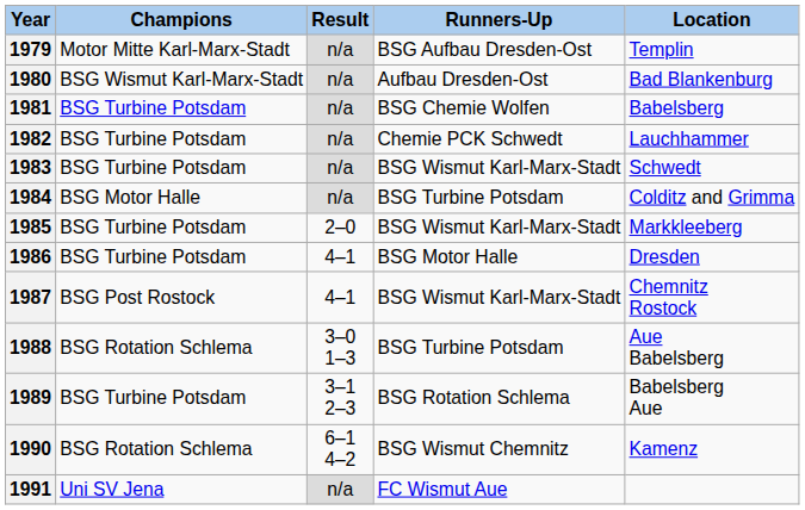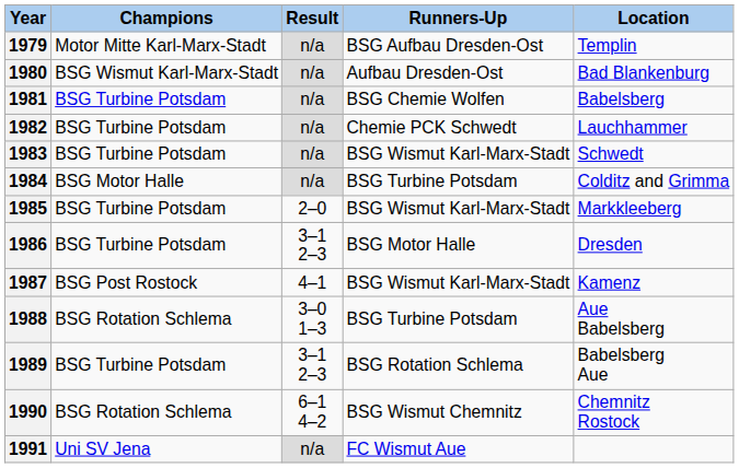 <table class="wikitable">
 <tr>
 <th style="background:#ABCDEF;">Year</th>
 <th style="background:#ABCDEF;">Champions</th>
 <th style="background:#ABCDEF;">Result</th>
 <th style="background:#ABCDEF;">Runners-Up</th>
 <th style="background:#ABCDEF;">Location</th>
 </tr>
 <tr>
 <th>1979</th>
 <td>Motor Mitte Karl-Marx-Stadt</td>
 <td style="background:#DCDCDC;" align=center>n/a</td>
 <td>BSG Aufbau Dresden-Ost</td>
 <td><a href='#'>Templin</a></td>
 </tr>
 <tr>
 <th>1980</th>
 <td>BSG Wismut Karl-Marx-Stadt</td>
 <td style="background:#DCDCDC;" align=center>n/a</td>
 <td>Aufbau Dresden-Ost</td>
 <td><a href='#'>Bad Blankenburg</a></td>
 </tr>
 <tr>
 <th>1981</th>
 <td><a href='#'>BSG Turbine Potsdam</a></td>
 <td style="background:#DCDCDC;" align=center>n/a</td>
 <td>BSG Chemie Wolfen</td>
 <td><a href='#'>Babelsberg</a></td>
 </tr>
 <tr>
 <th>1982</th>
 <td>BSG Turbine Potsdam</td>
 <td style="background:#DCDCDC;" align=center>n/a</td>
 <td>Chemie PCK Schwedt</td>
 <td><a href='#'>Lauchhammer</a></td>
 </tr>
 <tr>
 <th>1983</th>
 <td>BSG Turbine Potsdam</td>
 <td style="background:#DCDCDC;" align=center>n/a</td>
 <td>BSG Wismut Karl-Marx-Stadt</td>
 <td><a href='#'>Schwedt</a></td>
 </tr>
 <tr>
 <th>1984</th>
 <td>BSG Motor Halle</td>
 <td style="background:#DCDCDC;" align=center>n/a</td>
 <td>BSG Turbine Potsdam</td>
 <td><a href='#'>Colditz</a> and <a href='#'>Grimma</a></td>
 </tr>
 <tr>
 <th>1985</th>
 <td>BSG Turbine Potsdam</td>
 <td align=center>2–0</td>
 <td>BSG Wismut Karl-Marx-Stadt</td>
 <td><a href='#'>Markkleeberg</a></td>
 </tr>
 <tr>
 <th>1986</th>
 <td>BSG Turbine Potsdam</td>
-<td align=center>4–1</td>
+<td align=center>3–1<br>2–3</td>
 <td>BSG Motor Halle</td>
 <td><a href='#'>Dresden</a></td>
 </tr>
 <tr>
 <th>1987</th>
 <td>BSG Post Rostock</td>
 <td align=center>4–1</td>
 <td>BSG Wismut Karl-Marx-Stadt</td>
-<td><a href='#'>Chemnitz</a><br><a href='#'>Rostock</a></td>
+<td><a href='#'>Kamenz</a></td>
 </tr>
 <tr>
 <th>1988</th>
 <td>BSG Rotation Schlema</td>
 <td align=center>3–0<br>1–3</td>
 <td>BSG Turbine Potsdam</td>
 <td><a href='#'>Aue</a><br>Babelsberg</td>
 </tr>
 <tr>
 <th>1989</th>
 <td>BSG Turbine Potsdam</td>
 <td align=center>3–1<br>2–3</td>
 <td>BSG Rotation Schlema</td>
 <td>Babelsberg<br>Aue</td>
 </tr>
 <tr>
 <th>1990</th>
 <td>BSG Rotation Schlema</td>
 <td align=center>6–1<br>4–2</td>
 <td>BSG Wismut Chemnitz</td>
-<td><a href='#'>Kamenz</a></td>
+<td><a href='#'>Chemnitz</a><br><a href='#'>Rostock</a></td>
 </tr>
 <tr>
 <th>1991</th>
 <td><a href='#'>Uni SV Jena</a></td>
 <td style="background:#DCDCDC;" align=center>n/a</td>
 <td><a href='#'>FC Wismut Aue</a></td>
 <td></td>
 </tr>
 </table>
